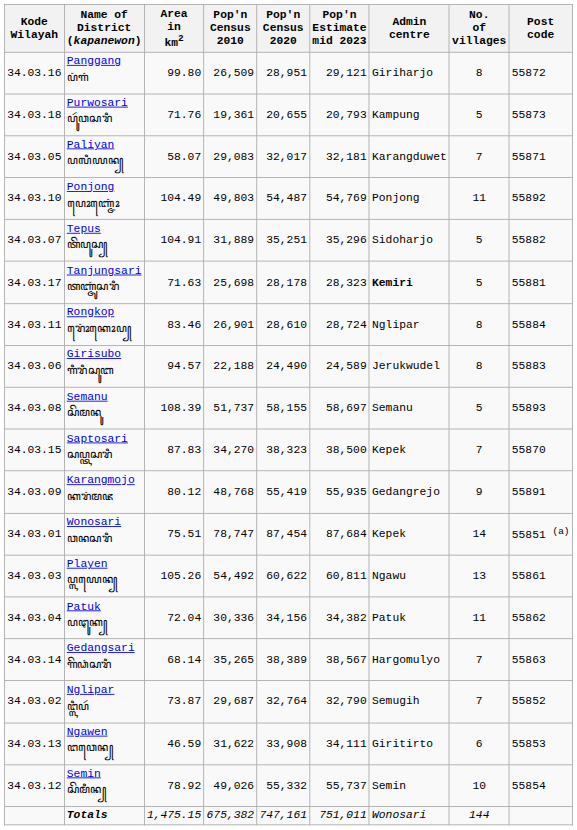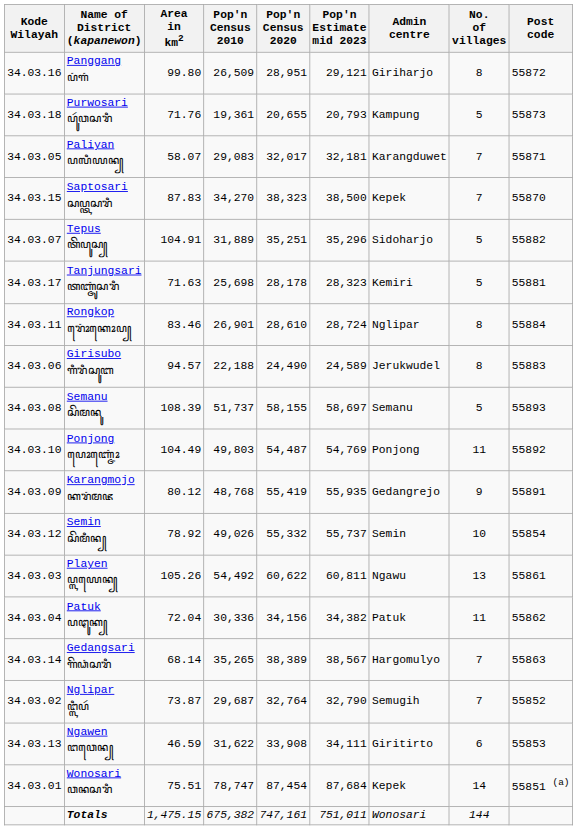 <table class="sortable wikitable">
 <tr>
 <th>Kode <br>Wilayah</th>
 <th>Name of<br>District<br>(<em>kapanewon</em>)</th>
 <th>Area <br> in<br>km<sup>2</sup></th>
 <th>Pop'n<br>Census<br>2010</th>
 <th>Pop'n<br>Census<br>2020</th>
 <th>Pop'n<br>Estimate<br>mid 2023</th>
 <th>Admin<br>centre</th>
 <th>No. <br>of<br>villages</th>
 <th>Post<br>code</th>
 </tr>
 <tr>
 <td>34.03.16</td>
 <td><a href='#'>Panggang</a><br>ꦥꦁꦒꦁ</td>
 <td align="right">99.80</td>
 <td align="right">26,509</td>
 <td align="right">28,951</td>
 <td align="right">29,121</td>
 <td>Giriharjo</td>
 <td align="center">8</td>
 <td>55872</td>
 </tr>
 <tr>
 <td>34.03.18</td>
 <td><a href='#'>Purwosari</a><br>ꦥꦸꦂꦮꦱꦫꦶ</td>
 <td align="right">71.76</td>
 <td align="right">19,361</td>
 <td align="right">20,655</td>
 <td align="right">20,793</td>
 <td>Kampung</td>
 <td align="center">5</td>
 <td>55873</td>
 </tr>
 <tr>
 <td>34.03.05</td>
 <td><a href='#'>Paliyan</a><br>ꦥꦭꦶꦪꦤ꧀</td>
 <td align="right">58.07</td>
 <td align="right">29,083</td>
 <td align="right">32,017</td>
 <td align="right">32,181</td>
 <td>Karangduwet</td>
 <td align="center">7</td>
 <td>55871</td>
 </tr>
 <tr>
-<td>34.03.10</td>
-<td><a href='#'>Ponjong</a><br>ꦥꦺꦴꦚ꧀ꦗꦺꦴꦁ</td>
-<td align="right">104.49</td>
-<td align="right">49,803</td>
-<td align="right">54,487</td>
-<td align="right">54,769</td>
-<td>Ponjong</td>
-<td align="center">11</td>
-<td>55892</td>
+<td>34.03.15</td>
+<td><a href='#'>Saptosari</a><br>ꦱꦥ꧀ꦠꦱꦫꦶ</td>
+<td align="right">87.83</td>
+<td align="right">34,270</td>
+<td align="right">38,323</td>
+<td align="right">38,500</td>
+<td>Kepek</td>
+<td align="center">7</td>
+<td>55870</td>
 </tr>
 <tr>
 <td>34.03.07</td>
 <td><a href='#'>Tepus</a><br>ꦠꦼꦥꦸꦱ꧀</td>
 <td align="right">104.91</td>
 <td align="right">31,889</td>
 <td align="right">35,251</td>
 <td align="right">35,296</td>
 <td>Sidoharjo</td>
 <td align="center">5</td>
 <td>55882</td>
 </tr>
 <tr>
 <td>34.03.17</td>
 <td><a href='#'>Tanjungsari</a><br>ꦠꦚ꧀ꦗꦸꦁꦱꦫꦶ</td>
 <td align="right">71.63</td>
 <td align="right">25,698</td>
 <td align="right">28,178</td>
 <td align="right">28,323</td>
-<td><strong>Kemiri</strong></td>
+<td>Kemiri</td>
 <td align="center">5</td>
 <td>55881</td>
 </tr>
 <tr>
 <td>34.03.11</td>
 <td><a href='#'>Rongkop</a><br>ꦫꦺꦴꦁꦏꦺꦴꦥ꧀</td>
 <td align="right">83.46</td>
 <td align="right">26,901</td>
 <td align="right">28,610</td>
 <td align="right">28,724</td>
 <td>Nglipar</td>
 <td align="center">8</td>
 <td>55884</td>
 </tr>
 <tr>
 <td>34.03.06</td>
 <td><a href='#'>Girisubo</a><br>ꦒꦶꦫꦶꦱꦸꦧ</td>
 <td align="right">94.57</td>
 <td align="right">22,188</td>
 <td align="right">24,490</td>
 <td align="right">24,589</td>
 <td>Jerukwudel</td>
 <td align="center">8</td>
 <td>55883</td>
 </tr>
 <tr>
 <td>34.03.08</td>
 <td><a href='#'>Semanu</a><br>ꦱꦼꦩꦤꦸ</td>
 <td align="right">108.39</td>
 <td align="right">51,737</td>
 <td align="right">58,155</td>
 <td align="right">58,697</td>
 <td>Semanu</td>
 <td align="center">5</td>
 <td>55893</td>
 </tr>
 <tr>
-<td>34.03.15</td>
-<td><a href='#'>Saptosari</a><br>ꦱꦥ꧀ꦠꦱꦫꦶ</td>
-<td align="right">87.83</td>
-<td align="right">34,270</td>
-<td align="right">38,323</td>
-<td align="right">38,500</td>
-<td>Kepek</td>
-<td align="center">7</td>
-<td>55870</td>
+<td>34.03.10</td>
+<td><a href='#'>Ponjong</a><br>ꦥꦺꦴꦚ꧀ꦗꦺꦴꦁ</td>
+<td align="right">104.49</td>
+<td align="right">49,803</td>
+<td align="right">54,487</td>
+<td align="right">54,769</td>
+<td>Ponjong</td>
+<td align="center">11</td>
+<td>55892</td>
 </tr>
 <tr>
 <td>34.03.09</td>
 <td><a href='#'>Karangmojo</a><br>ꦏꦫꦁꦩꦗ</td>
 <td align="right">80.12</td>
 <td align="right">48,768</td>
 <td align="right">55,419</td>
 <td align="right">55,935</td>
 <td>Gedangrejo</td>
 <td align="center">9</td>
 <td>55891</td>
 </tr>
 <tr>
-<td>34.03.01</td>
-<td><a href='#'>Wonosari</a><br>ꦮꦤꦱꦫꦶ</td>
-<td align="right">75.51</td>
-<td align="right">78,747</td>
-<td align="right">87,454</td>
-<td align="right">87,684</td>
-<td>Kepek</td>
-<td align="center">14</td>
-<td>55851 <sup>(a)</sup></td>
+<td>34.03.12</td>
+<td><a href='#'>Semin</a><br>ꦱꦼꦩꦶꦤ꧀</td>
+<td align="right">78.92</td>
+<td align="right">49,026</td>
+<td align="right">55,332</td>
+<td align="right">55,737</td>
+<td>Semin</td>
+<td align="center">10</td>
+<td>55854</td>
 </tr>
 <tr>
 <td>34.03.03</td>
 <td><a href='#'>Playen</a><br>ꦥ꧀ꦭꦪꦺꦤ꧀</td>
 <td align="right">105.26</td>
 <td align="right">54,492</td>
 <td align="right">60,622</td>
 <td align="right">60,811</td>
 <td>Ngawu</td>
 <td align="center">13</td>
 <td>55861</td>
 </tr>
 <tr>
 <td>34.03.04</td>
 <td><a href='#'>Patuk</a><br>ꦥꦛꦸꦏ꧀</td>
 <td align="right">72.04</td>
 <td align="right">30,336</td>
 <td align="right">34,156</td>
 <td align="right">34,382</td>
 <td>Patuk</td>
 <td align="center">11</td>
 <td>55862</td>
 </tr>
 <tr>
 <td>34.03.14</td>
 <td><a href='#'>Gedangsari</a><br>ꦒꦼꦣꦁꦱꦫꦶ</td>
 <td align="right">68.14</td>
 <td align="right">35,265</td>
 <td align="right">38,389</td>
 <td align="right">38,567</td>
 <td>Hargomulyo</td>
 <td align="center">7</td>
 <td>55863</td>
 </tr>
 <tr>
 <td>34.03.02</td>
 <td><a href='#'>Nglipar</a><br>ꦔ꧀ꦭꦶꦥꦂ</td>
 <td align="right">73.87</td>
 <td align="right">29,687</td>
 <td align="right">32,764</td>
 <td align="right">32,790</td>
 <td>Semugih</td>
 <td align="center">7</td>
 <td>55852</td>
 </tr>
 <tr>
 <td>34.03.13</td>
 <td><a href='#'>Ngawen</a><br>ꦔꦮꦺꦤ꧀</td>
 <td align="right">46.59</td>
 <td align="right">31,622</td>
 <td align="right">33,908</td>
 <td align="right">34,111</td>
 <td>Giritirto</td>
 <td align="center">6</td>
 <td>55853</td>
 </tr>
 <tr>
-<td>34.03.12</td>
-<td><a href='#'>Semin</a><br>ꦱꦼꦩꦶꦤ꧀</td>
-<td align="right">78.92</td>
-<td align="right">49,026</td>
-<td align="right">55,332</td>
-<td align="right">55,737</td>
-<td>Semin</td>
-<td align="center">10</td>
-<td>55854</td>
+<td>34.03.01</td>
+<td><a href='#'>Wonosari</a><br>ꦮꦤꦱꦫꦶ</td>
+<td align="right">75.51</td>
+<td align="right">78,747</td>
+<td align="right">87,454</td>
+<td align="right">87,684</td>
+<td>Kepek</td>
+<td align="center">14</td>
+<td>55851 <sup>(a)</sup></td>
 </tr>
 <tr>
 <td></td>
 <td><strong><em>Totals</em></strong></td>
 <td align="right"><em>1,475.15</em></td>
 <td align="right"><em>675,382</em></td>
 <td align="right"><em>747,161</em></td>
 <td align="right"><em>751,011</em></td>
 <td><em>Wonosari</em></td>
 <td align="center"><em>144</em></td>
 <td></td>
 </tr>
 </table>
